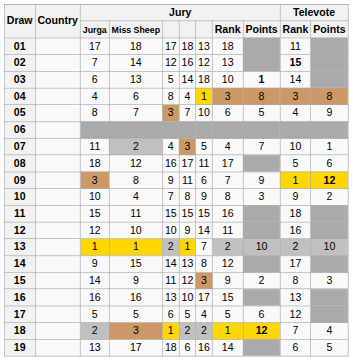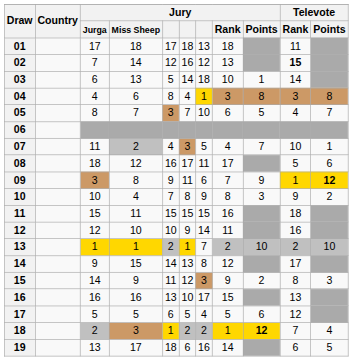 <table class="sortable wikitable collapsible plainrowheaders" style="text-align:center">
 <tr>
 </tr>
 <tr>
 <th scope="col" rowspan="2">Draw</th>
 <th scope="col" rowspan="2">Country</th>
 <th scope="col" colspan="7">Jury</th>
 <th scope="col" colspan="2">Televote</th>
 </tr>
 <tr>
 <th scope="col"><small>Jurga</small></th>
 <th scope="col"><small>Miss Sheep</small></th>
 <th scope="col"><small></small></th>
 <th scope="col"><small></small></th>
 <th scope="col"><small></small></th>
 <th scope="col">Rank</th>
 <th scope="col">Points</th>
 <th scope="col">Rank</th>
 <th scope="col">Points</th>
 </tr>
 <tr>
 <th scope="row" style="text-align:center;">01</th>
 <td style="text-align:left;"></td>
 <td>17</td>
 <td>18</td>
 <td>17</td>
 <td>18</td>
 <td>13</td>
 <td>18</td>
 <td style="background:#AAAAAA;"></td>
 <td>11</td>
 <td style="background:#AAAAAA;"></td>
 </tr>
 <tr>
 <th scope="row" style="text-align:center;">02</th>
 <td style="text-align:left;"></td>
 <td>7</td>
 <td>14</td>
 <td>12</td>
 <td>16</td>
 <td>12</td>
 <td>13</td>
 <td style="background:#AAAAAA;"></td>
 <td><strong>15</strong></td>
 <td style="background:#AAAAAA;"></td>
 </tr>
 <tr>
 <th scope="row" style="text-align:center;">03</th>
 <td style="text-align:left;"></td>
 <td>6</td>
 <td>13</td>
 <td>5</td>
 <td>14</td>
 <td>18</td>
 <td>10</td>
-<td><strong>1</strong></td>
+<td>1</td>
 <td>14</td>
 <td style="background:#AAAAAA;"></td>
 </tr>
 <tr>
 <th scope="row" style="text-align:center;">04</th>
 <td style="text-align:left;"></td>
 <td>4</td>
 <td>6</td>
 <td>8</td>
 <td>4</td>
 <td style="background:gold;">1</td>
 <td style="background:#CC9966;">3</td>
 <td style="background:#CC9966;">8</td>
 <td style="background:#CC9966;">3</td>
 <td style="background:#CC9966;">8</td>
 </tr>
 <tr>
 <th scope="row" style="text-align:center;">05</th>
 <td style="text-align:left;"></td>
 <td>8</td>
 <td>7</td>
 <td style="background:#CC9966;">3</td>
 <td>7</td>
 <td>10</td>
 <td>6</td>
 <td>5</td>
 <td>4</td>
-<td>9</td>
+<td>7</td>
 </tr>
 <tr class="sortbottom">
 <th scope="row" style="text-align:center;">06</th>
 <td style="text-align:left;"></td>
 <td style="background:#AAAAAA;"></td>
 <td style="background:#AAAAAA;"></td>
 <td style="background:#AAAAAA;"></td>
 <td style="background:#AAAAAA;"></td>
 <td style="background:#AAAAAA;"></td>
 <td style="background:#AAAAAA;"></td>
 <td style="background:#AAAAAA;"></td>
 <td style="background:#AAAAAA;"></td>
 <td style="background:#AAAAAA;"></td>
 </tr>
 <tr>
 <th scope="row" style="text-align:center;">07</th>
 <td style="text-align:left;"></td>
 <td>11</td>
 <td style="background:silver;">2</td>
 <td>4</td>
 <td style="background:#CC9966;">3</td>
 <td>5</td>
 <td>4</td>
 <td>7</td>
 <td>10</td>
 <td>1</td>
 </tr>
 <tr>
 <th scope="row" style="text-align:center;">08</th>
 <td style="text-align:left;"></td>
 <td>18</td>
 <td>12</td>
 <td>16</td>
 <td>17</td>
 <td>11</td>
 <td>17</td>
 <td style="background:#AAAAAA;"></td>
 <td>5</td>
 <td>6</td>
 </tr>
 <tr>
 <th scope="row" style="text-align:center;">09</th>
 <td style="text-align:left;"></td>
 <td style="background:#CC9966;">3</td>
 <td>8</td>
 <td>9</td>
 <td>11</td>
 <td>6</td>
 <td>7</td>
 <td>9</td>
 <td style="background:gold;">1</td>
 <td style="background:gold;"><strong>12</strong></td>
 </tr>
 <tr>
 <th scope="row" style="text-align:center;">10</th>
 <td style="text-align:left;"></td>
 <td>10</td>
 <td>4</td>
 <td>7</td>
 <td>8</td>
 <td>9</td>
 <td>8</td>
 <td>3</td>
 <td>9</td>
 <td>2</td>
 </tr>
 <tr>
 <th scope="row" style="text-align:center;">11</th>
 <td style="text-align:left;"></td>
 <td>15</td>
 <td>11</td>
 <td>15</td>
 <td>15</td>
 <td>15</td>
 <td>16</td>
 <td style="background:#AAAAAA;"></td>
 <td>18</td>
 <td style="background:#AAAAAA;"></td>
 </tr>
 <tr>
 <th scope="row" style="text-align:center;">12</th>
 <td style="text-align:left;"></td>
 <td>12</td>
 <td>10</td>
 <td>10</td>
 <td>9</td>
 <td>14</td>
 <td>11</td>
 <td style="background:#AAAAAA;"></td>
 <td>16</td>
 <td style="background:#AAAAAA;"></td>
 </tr>
 <tr>
 <th scope="row" style="text-align:center;">13</th>
 <td style="text-align:left;"></td>
 <td style="background:gold;">1</td>
 <td style="background:gold;">1</td>
 <td style="background:silver;">2</td>
 <td style="background:gold;">1</td>
 <td>7</td>
 <td style="background:silver;">2</td>
 <td style="background:silver;">10</td>
 <td style="background:silver;">2</td>
 <td style="background:silver;">10</td>
 </tr>
 <tr>
 <th scope="row" style="text-align:center;">14</th>
 <td style="text-align:left;"></td>
 <td>9</td>
 <td>15</td>
 <td>14</td>
 <td>13</td>
 <td>8</td>
 <td>12</td>
 <td style="background:#AAAAAA;"></td>
 <td>17</td>
 <td style="background:#AAAAAA;"></td>
 </tr>
 <tr>
 <th scope="row" style="text-align:center;">15</th>
 <td style="text-align:left;"></td>
 <td>14</td>
 <td>9</td>
 <td>11</td>
 <td>12</td>
 <td style="background:#CC9966;">3</td>
 <td>9</td>
 <td>2</td>
 <td>8</td>
 <td>3</td>
 </tr>
 <tr>
 <th scope="row" style="text-align:center;">16</th>
 <td style="text-align:left;"></td>
 <td>16</td>
 <td>16</td>
 <td>13</td>
 <td>10</td>
 <td>17</td>
 <td>15</td>
 <td style="background:#AAAAAA;"></td>
 <td>13</td>
 <td style="background:#AAAAAA;"></td>
 </tr>
 <tr>
 <th scope="row" style="text-align:center;">17</th>
 <td style="text-align:left;"></td>
 <td>5</td>
 <td>5</td>
 <td>6</td>
 <td>5</td>
 <td>4</td>
 <td>5</td>
 <td>6</td>
 <td>12</td>
 <td style="background:#AAAAAA;"></td>
 </tr>
 <tr>
 <th scope="row" style="text-align:center;">18</th>
 <td style="text-align:left;"></td>
 <td style="background:silver;">2</td>
 <td style="background:#CC9966;">3</td>
 <td style="background:gold;">1</td>
 <td style="background:silver;">2</td>
 <td style="background:silver;">2</td>
 <td style="background:gold;">1</td>
 <td style="background:gold;"><strong>12</strong></td>
 <td>7</td>
 <td>4</td>
 </tr>
 <tr>
 <th scope="row" style="text-align:center;">19</th>
 <td style="text-align:left;"></td>
 <td>13</td>
 <td>17</td>
 <td>18</td>
 <td>6</td>
 <td>16</td>
 <td>14</td>
 <td style="background:#AAAAAA;"></td>
 <td>6</td>
 <td>5</td>
 </tr>
 </table>
